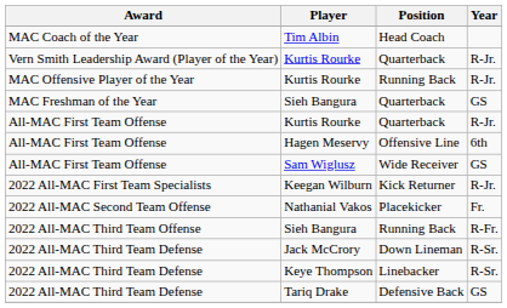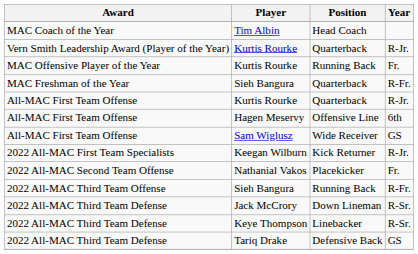 <table class="wikitable" border="1">
 <tr align=center>
 <th style= >Award</th>
 <th style= >Player</th>
 <th style= >Position</th>
 <th style= >Year</th>
 </tr>
 <tr align="center">
 </tr>
 <tr>
 <td>MAC Coach of the Year</td>
 <td><a href='#'>Tim Albin</a></td>
 <td>Head Coach</td>
 <td></td>
 </tr>
 <tr>
 <td>Vern Smith Leadership Award (Player of the Year)</td>
 <td><a href='#'>Kurtis Rourke</a></td>
 <td>Quarterback</td>
 <td>R-Jr.</td>
 </tr>
 <tr>
 <td>MAC Offensive Player of the Year</td>
 <td>Kurtis Rourke</td>
 <td>Running Back</td>
-<td>R-Jr.</td>
+<td>Fr.</td>
 </tr>
 <tr>
 <td>MAC Freshman of the Year</td>
 <td>Sieh Bangura</td>
 <td>Quarterback</td>
-<td>GS</td>
+<td>R-Fr.</td>
 </tr>
 <tr>
 <td>All-MAC First Team Offense</td>
 <td>Kurtis Rourke</td>
 <td>Quarterback</td>
 <td>R-Jr.</td>
 </tr>
 <tr>
 <td>All-MAC First Team Offense</td>
 <td>Hagen Meservy</td>
 <td>Offensive Line</td>
 <td>6th</td>
 </tr>
 <tr>
 <td>All-MAC First Team Offense</td>
 <td><a href='#'>Sam Wiglusz</a></td>
 <td>Wide Receiver</td>
 <td>GS</td>
 </tr>
 <tr>
 <td>2022 All-MAC First Team Specialists</td>
 <td>Keegan Wilburn</td>
 <td>Kick Returner</td>
 <td>R-Jr.</td>
 </tr>
 <tr>
 <td>2022 All-MAC Second Team Offense</td>
 <td>Nathanial Vakos</td>
 <td>Placekicker</td>
 <td>Fr.</td>
 </tr>
 <tr>
 <td>2022 All-MAC Third Team Offense</td>
 <td>Sieh Bangura</td>
 <td>Running Back</td>
 <td>R-Fr.</td>
 </tr>
 <tr>
 <td>2022 All-MAC Third Team Defense</td>
 <td>Jack McCrory</td>
 <td>Down Lineman</td>
 <td>R-Sr.</td>
 </tr>
 <tr>
 <td>2022 All-MAC Third Team Defense</td>
 <td>Keye Thompson</td>
 <td>Linebacker</td>
 <td>R-Sr.</td>
 </tr>
 <tr>
 <td>2022 All-MAC Third Team Defense</td>
 <td>Tariq Drake</td>
 <td>Defensive Back</td>
 <td>GS</td>
 </tr>
 <tr>
 </tr>
 </table>
